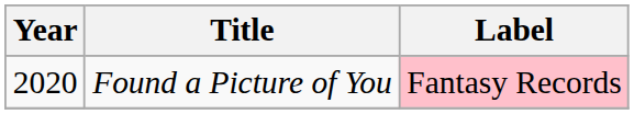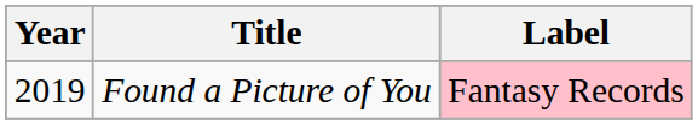 <table class="wikitable">
 <tr>
 <th>Year</th>
 <th>Title</th>
 <th>Label</th>
 </tr>
 <tr>
-<td>2020</td>
+<td>2019</td>
 <td><em>Found a Picture of You</em></td>
 <td style="background: pink;">Fantasy Records</td>
 </tr>
 <tr>
 </tr>
 </table>
